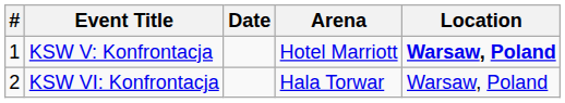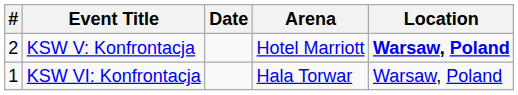 <table class="sortable wikitable succession-box" style="margin:1.0em auto; font-size:90%;">
 <tr>
 <th scope="col">#</th>
 <th scope="col">Event Title</th>
 <th scope="col">Date</th>
 <th scope="col">Arena</th>
 <th scope="col">Location</th>
 </tr>
 <tr>
-<td align=center>1</td>
+<td align=center>2</td>
 <td><a href='#'>KSW V: Konfrontacja</a></td>
 <td></td>
 <td><a href='#'>Hotel Marriott</a></td>
 <td><strong> <a href='#'>Warsaw</a>, <a href='#'>Poland</a></strong></td>
 </tr>
 <tr>
-<td align=center>2</td>
+<td align=center>1</td>
 <td><a href='#'>KSW VI: Konfrontacja</a></td>
 <td></td>
 <td><a href='#'>Hala Torwar</a></td>
 <td> <a href='#'>Warsaw</a>, <a href='#'>Poland</a></td>
 </tr>
 </table>
